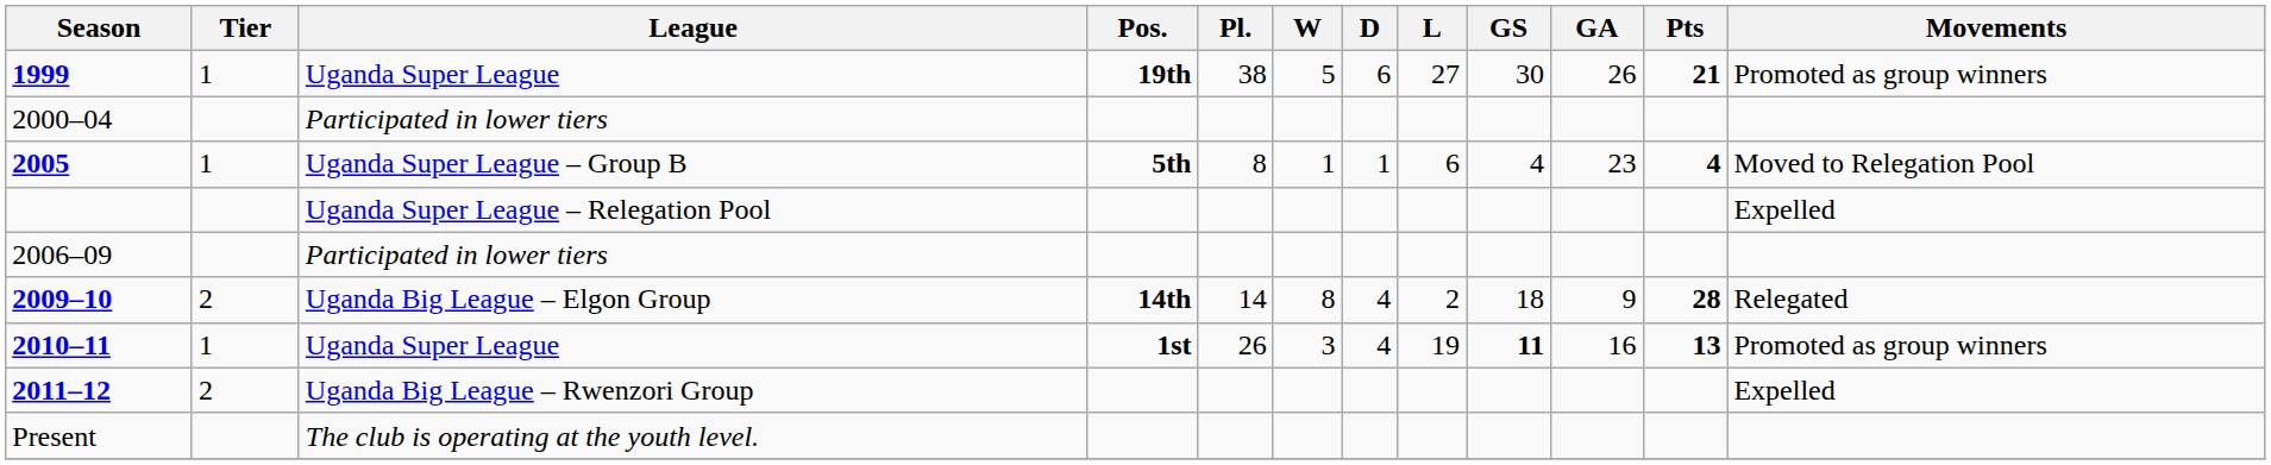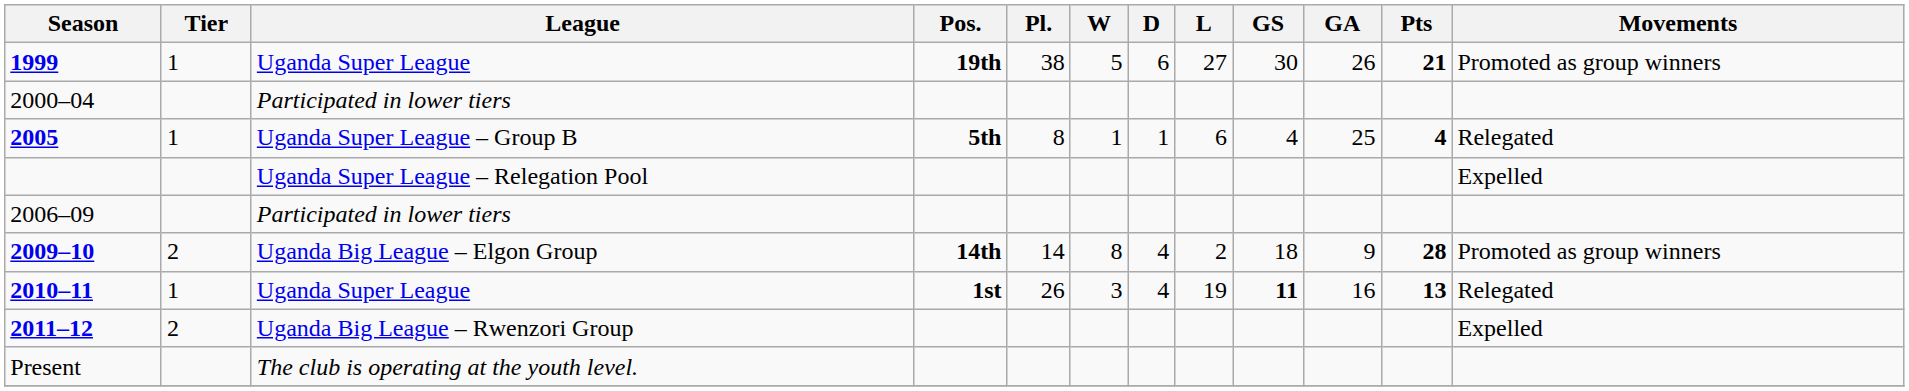 <table class="wikitable" style="width:80%; font-size:100%">
 <tr bgcolor="#efefef">
 <th>Season</th>
 <th>Tier</th>
 <th>League</th>
 <th>Pos.</th>
 <th>Pl.</th>
 <th>W</th>
 <th>D</th>
 <th>L</th>
 <th>GS</th>
 <th>GA</th>
 <th>Pts</th>
 <th>Movements</th>
 </tr>
 <tr>
 <td><strong><a href='#'>1999</a></strong></td>
 <td>1</td>
 <td><a href='#'>Uganda Super League</a></td>
 <td align=right><strong>19th</strong></td>
 <td align=right>38</td>
 <td align=right>5</td>
 <td align=right>6</td>
 <td align=right>27</td>
 <td align=right>30</td>
 <td align=right>26</td>
 <td align=right><strong>21</strong></td>
 <td>Promoted as group winners</td>
 </tr>
 <tr>
 <td><span>2000–04</span></td>
 <td></td>
 <td><span><em>Participated in lower tiers</em></span></td>
 <td align=right></td>
 <td align=right></td>
 <td align=right></td>
 <td align=right></td>
 <td align=right></td>
 <td align=right></td>
 <td align=right></td>
 <td align=right></td>
 <td></td>
 </tr>
 <tr>
 <td><strong><a href='#'>2005</a></strong></td>
 <td>1</td>
 <td><a href='#'>Uganda Super League</a> – Group B</td>
 <td align=right><strong>5th</strong></td>
 <td align=right>8</td>
 <td align=right>1</td>
 <td align=right>1</td>
 <td align=right>6</td>
 <td align=right>4</td>
-<td align=right>23</td>
+<td align=right>25</td>
 <td align=right><strong>4</strong></td>
-<td>Moved to Relegation Pool</td>
+<td>Relegated</td>
 </tr>
 <tr>
 <td></td>
 <td></td>
 <td><a href='#'>Uganda Super League</a> – Relegation Pool</td>
 <td align=right></td>
 <td align=right></td>
 <td align=right></td>
 <td align=right></td>
 <td align=right></td>
 <td align=right></td>
 <td align=right></td>
 <td align=right></td>
 <td>Expelled</td>
 </tr>
 <tr>
 <td><span>2006–09</span></td>
 <td></td>
 <td><span><em>Participated in lower tiers</em></span></td>
 <td align=right></td>
 <td align=right></td>
 <td align=right></td>
 <td align=right></td>
 <td align=right></td>
 <td align=right></td>
 <td align=right></td>
 <td align=right></td>
 <td></td>
 </tr>
 <tr>
 <td><strong><a href='#'>2009–10</a></strong></td>
 <td>2</td>
 <td><a href='#'>Uganda Big League</a> – Elgon Group</td>
 <td align=right><strong>14th</strong></td>
 <td align=right>14</td>
 <td align=right>8</td>
 <td align=right>4</td>
 <td align=right>2</td>
 <td align=right>18</td>
 <td align=right>9</td>
 <td align=right><strong>28</strong></td>
-<td>Relegated</td>
+<td>Promoted as group winners</td>
 </tr>
 <tr>
 <td><strong><a href='#'>2010–11</a></strong></td>
 <td>1</td>
 <td><a href='#'>Uganda Super League</a></td>
 <td align=right><strong>1st</strong></td>
 <td align=right>26</td>
 <td align=right>3</td>
 <td align=right>4</td>
 <td align=right>19</td>
 <td align=right><strong>11</strong></td>
 <td align=right>16</td>
 <td align=right><strong>13</strong></td>
-<td>Promoted as group winners</td>
+<td>Relegated</td>
 </tr>
 <tr>
 <td><strong><a href='#'>2011–12</a></strong></td>
 <td>2</td>
 <td><a href='#'>Uganda Big League</a> – Rwenzori Group</td>
 <td align=right></td>
 <td align=right></td>
 <td align=right></td>
 <td align=right></td>
 <td align=right></td>
 <td align=right></td>
 <td align=right></td>
 <td align=right></td>
 <td>Expelled</td>
 </tr>
 <tr>
 <td><span>Present</span></td>
 <td></td>
 <td><span><em>The club is operating at the youth level.</em></span></td>
 <td align=right></td>
 <td align=right></td>
 <td align=right></td>
 <td align=right></td>
 <td align=right></td>
 <td align=right></td>
 <td align=right></td>
 <td align=right></td>
 <td></td>
 </tr>
 <tr>
 </tr>
 </table>
